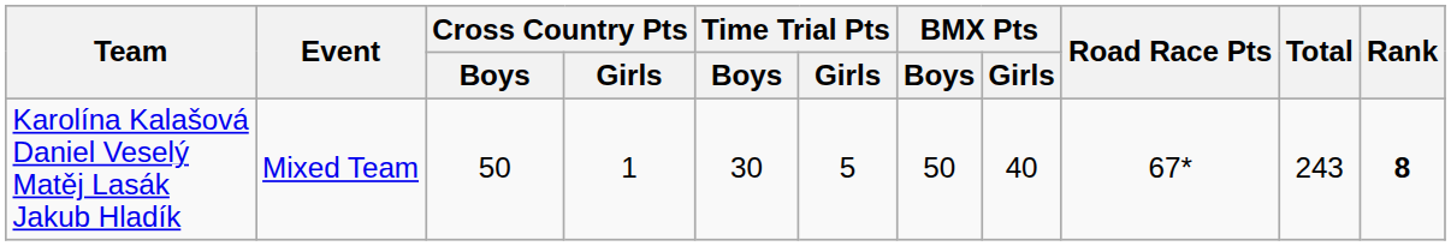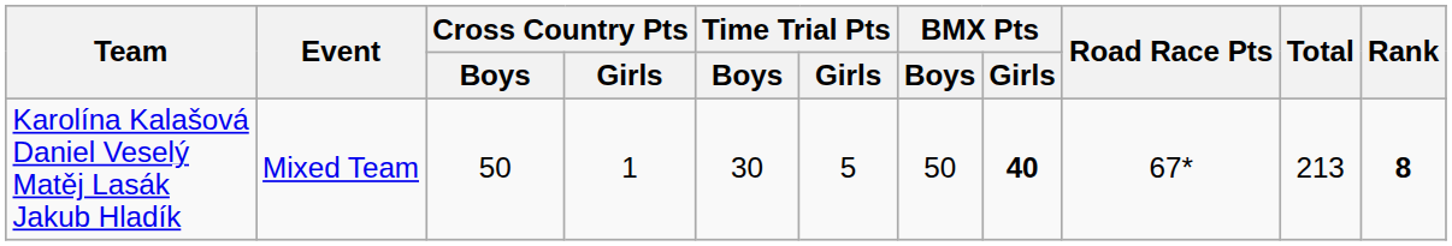 <table class="wikitable" border="1" style="font-size:90%">
 <tr>
 <th rowspan=2>Team</th>
 <th rowspan=2>Event</th>
 <th colspan=2>Cross Country Pts</th>
 <th colspan=2>Time Trial Pts</th>
 <th colspan=2>BMX Pts</th>
 <th rowspan=2>Road Race Pts</th>
 <th rowspan=2>Total</th>
 <th rowspan=2>Rank</th>
 </tr>
 <tr>
 <th>Boys</th>
 <th>Girls</th>
 <th>Boys</th>
 <th>Girls</th>
 <th>Boys</th>
 <th>Girls</th>
 </tr>
 <tr>
 <td><a href='#'>Karolína Kalašová</a><br><a href='#'>Daniel Veselý</a><br><a href='#'>Matěj Lasák</a><br><a href='#'>Jakub Hladík</a></td>
 <td><a href='#'>Mixed Team</a></td>
 <td align=center>50</td>
 <td align=center>1</td>
 <td align=center>30</td>
 <td align=center>5</td>
 <td align=center>50</td>
-<td align=center>40</td>
+<td align=center><strong>40</strong></td>
 <td align=center>67*</td>
-<td align=center>243</td>
+<td align=center>213</td>
 <td align=center><strong>8</strong></td>
 </tr>
 </table>
